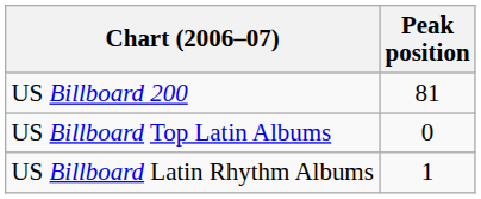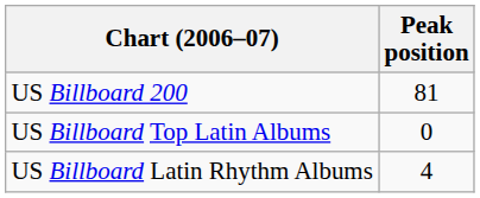 <table class="wikitable">
 <tr>
 <th>Chart (2006–07)</th>
 <th>Peak<br>position</th>
 </tr>
 <tr>
 <td>US <em><a href='#'>Billboard 200</a></em></td>
 <td align="center">81 </td>
 </tr>
 <tr>
 <td>US <em><a href='#'>Billboard</a></em> <a href='#'>Top Latin Albums</a></td>
 <td align="center">0</td>
 </tr>
 <tr>
 <td>US <em><a href='#'>Billboard</a></em> Latin Rhythm Albums</td>
-<td align="center">1</td>
+<td align="center">4</td>
 </tr>
 </table>
